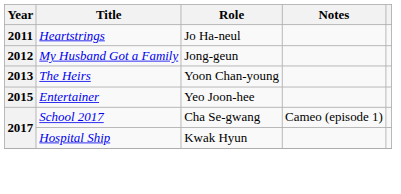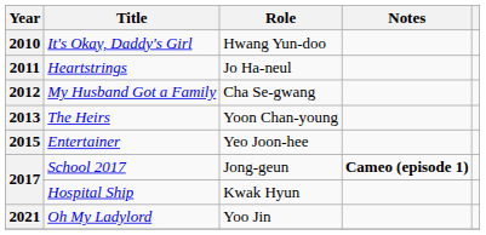 <table class="wikitable sortable plainrowheaders">
 <tr>
 <th>Year</th>
 <th>Title</th>
 <th>Role</th>
 <th>Notes</th>
 <th class="unsortable"></th>
+</tr>
+<tr>
+<th scope="row">2010</th>
+<td><em><a href='#'>It's Okay, Daddy's Girl</a></em></td>
+<td>Hwang Yun-doo</td>
+<td></td>
+<td></td>
 </tr>
 <tr>
 <th scope="row">2011</th>
 <td><em><a href='#'>Heartstrings</a></em></td>
 <td>Jo Ha-neul</td>
 <td></td>
 <td></td>
 </tr>
 <tr>
 <th scope="row">2012</th>
 <td><em><a href='#'>My Husband Got a Family</a></em></td>
-<td>Jong-geun</td>
+<td>Cha Se-gwang</td>
 <td></td>
 <td></td>
 </tr>
 <tr>
 <th scope="row">2013</th>
 <td><em><a href='#'>The Heirs</a></em></td>
 <td>Yoon Chan-young</td>
 <td></td>
 <td></td>
 </tr>
 <tr>
 <th scope="row">2015</th>
 <td><a href='#'><em>Entertainer</em></a></td>
 <td>Yeo Joon-hee</td>
 <td></td>
 <td></td>
 </tr>
 <tr>
 <th scope="row"  rowspan=2>2017</th>
 <td><em><a href='#'>School 2017</a></em></td>
-<td>Cha Se-gwang</td>
-<td>Cameo (episode 1)</td>
+<td>Jong-geun</td>
+<td><strong>Cameo (episode 1)</strong></td>
 <td></td>
 </tr>
 <tr>
 <td><a href='#'><em>Hospital Ship</em></a></td>
 <td>Kwak Hyun</td>
 <td></td>
 <td></td>
 </tr>
 <tr>
+<th scope="row">2021</th>
+<td><em><a href='#'>Oh My Ladylord</a></em></td>
+<td>Yoo Jin</td>
+<td></td>
+<td></td>
+</tr>
+<tr>
 </tr>
 </table>
